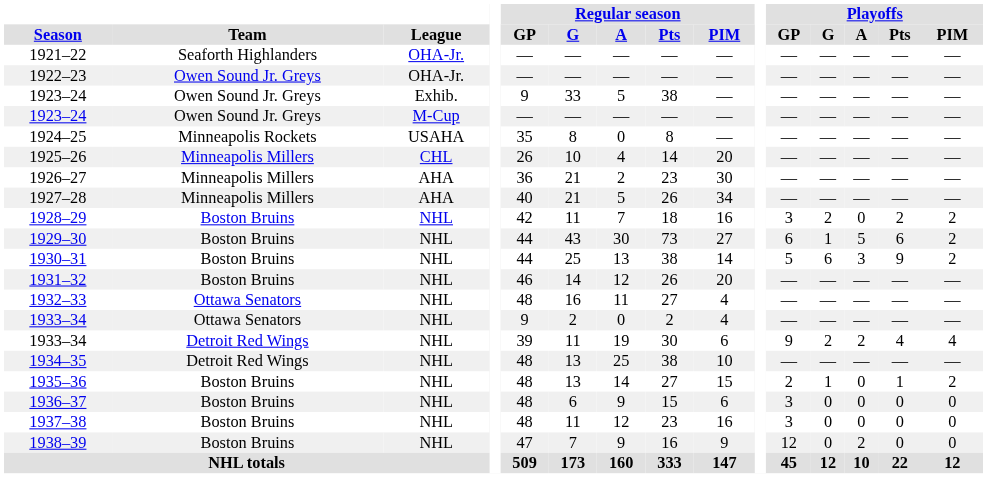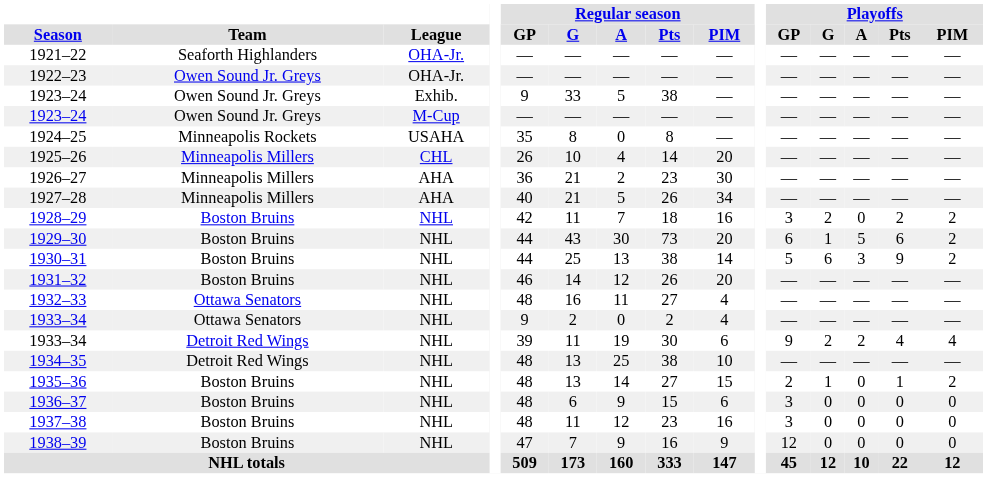 <table border="0" cellpadding="1" cellspacing="0" style="text-align:center; width:60em;">
 <tr style="background:#e0e0e0;">
 <th colspan="3"  bgcolor="#ffffff"> </th>
 <th rowspan="99" bgcolor="#ffffff"> </th>
 <th colspan="5"><a href='#'>Regular season</a></th>
 <th rowspan="99" bgcolor="#ffffff"> </th>
 <th colspan="5"><a href='#'>Playoffs</a></th>
 </tr>
 <tr style="background:#e0e0e0;">
 <th><a href='#'>Season</a></th>
 <th>Team</th>
 <th>League</th>
 <th>GP</th>
 <th><a href='#'>G</a></th>
 <th><a href='#'>A</a></th>
 <th><a href='#'>Pts</a></th>
 <th><a href='#'>PIM</a></th>
 <th>GP</th>
 <th>G</th>
 <th>A</th>
 <th>Pts</th>
 <th>PIM</th>
 </tr>
 <tr>
 <td>1921–22</td>
 <td>Seaforth Highlanders</td>
 <td><a href='#'>OHA-Jr.</a></td>
 <td>—</td>
 <td>—</td>
 <td>—</td>
 <td>—</td>
 <td>—</td>
 <td>—</td>
 <td>—</td>
 <td>—</td>
 <td>—</td>
 <td>—</td>
 </tr>
 <tr style="background:#f0f0f0;">
 <td>1922–23</td>
 <td><a href='#'>Owen Sound Jr. Greys</a></td>
 <td>OHA-Jr.</td>
 <td>—</td>
 <td>—</td>
 <td>—</td>
 <td>—</td>
 <td>—</td>
 <td>—</td>
 <td>—</td>
 <td>—</td>
 <td>—</td>
 <td>—</td>
 </tr>
 <tr>
 <td>1923–24</td>
 <td>Owen Sound Jr. Greys</td>
 <td>Exhib.</td>
 <td>9</td>
 <td>33</td>
 <td>5</td>
 <td>38</td>
 <td>—</td>
 <td>—</td>
 <td>—</td>
 <td>—</td>
 <td>—</td>
 <td>—</td>
 </tr>
 <tr style="background:#f0f0f0;">
 <td><a href='#'>1923–24</a></td>
 <td>Owen Sound Jr. Greys</td>
 <td><a href='#'>M-Cup</a></td>
 <td>—</td>
 <td>—</td>
 <td>—</td>
 <td>—</td>
 <td>—</td>
 <td>—</td>
 <td>—</td>
 <td>—</td>
 <td>—</td>
 <td>—</td>
 </tr>
 <tr>
 <td>1924–25</td>
 <td>Minneapolis Rockets</td>
 <td>USAHA</td>
 <td>35</td>
 <td>8</td>
 <td>0</td>
 <td>8</td>
 <td>—</td>
 <td>—</td>
 <td>—</td>
 <td>—</td>
 <td>—</td>
 <td>—</td>
 </tr>
 <tr style="background:#f0f0f0;">
 <td>1925–26</td>
 <td><a href='#'>Minneapolis Millers</a></td>
 <td><a href='#'>CHL</a></td>
 <td>26</td>
 <td>10</td>
 <td>4</td>
 <td>14</td>
 <td>20</td>
 <td>—</td>
 <td>—</td>
 <td>—</td>
 <td>—</td>
 <td>—</td>
 </tr>
 <tr>
 <td>1926–27</td>
 <td>Minneapolis Millers</td>
 <td>AHA</td>
 <td>36</td>
 <td>21</td>
 <td>2</td>
 <td>23</td>
 <td>30</td>
 <td>—</td>
 <td>—</td>
 <td>—</td>
 <td>—</td>
 <td>—</td>
 </tr>
 <tr style="background:#f0f0f0;">
 <td>1927–28</td>
 <td>Minneapolis Millers</td>
 <td>AHA</td>
 <td>40</td>
 <td>21</td>
 <td>5</td>
 <td>26</td>
 <td>34</td>
 <td>—</td>
 <td>—</td>
 <td>—</td>
 <td>—</td>
 <td>—</td>
 </tr>
 <tr>
 <td><a href='#'>1928–29</a></td>
 <td><a href='#'>Boston Bruins</a></td>
 <td><a href='#'>NHL</a></td>
 <td>42</td>
 <td>11</td>
 <td>7</td>
 <td>18</td>
 <td>16</td>
 <td>3</td>
 <td>2</td>
 <td>0</td>
 <td>2</td>
 <td>2</td>
 </tr>
 <tr style="background:#f0f0f0;">
 <td><a href='#'>1929–30</a></td>
 <td>Boston Bruins</td>
 <td>NHL</td>
 <td>44</td>
 <td>43</td>
 <td>30</td>
 <td>73</td>
-<td>27</td>
+<td>20</td>
 <td>6</td>
 <td>1</td>
 <td>5</td>
 <td>6</td>
 <td>2</td>
 </tr>
 <tr>
 <td><a href='#'>1930–31</a></td>
 <td>Boston Bruins</td>
 <td>NHL</td>
 <td>44</td>
 <td>25</td>
 <td>13</td>
 <td>38</td>
 <td>14</td>
 <td>5</td>
 <td>6</td>
 <td>3</td>
 <td>9</td>
 <td>2</td>
 </tr>
 <tr style="background:#f0f0f0;">
 <td><a href='#'>1931–32</a></td>
 <td>Boston Bruins</td>
 <td>NHL</td>
 <td>46</td>
 <td>14</td>
 <td>12</td>
 <td>26</td>
 <td>20</td>
 <td>—</td>
 <td>—</td>
 <td>—</td>
 <td>—</td>
 <td>—</td>
 </tr>
 <tr>
 <td><a href='#'>1932–33</a></td>
 <td><a href='#'>Ottawa Senators</a></td>
 <td>NHL</td>
 <td>48</td>
 <td>16</td>
 <td>11</td>
 <td>27</td>
 <td>4</td>
 <td>—</td>
 <td>—</td>
 <td>—</td>
 <td>—</td>
 <td>—</td>
 </tr>
 <tr style="background:#f0f0f0;">
 <td><a href='#'>1933–34</a></td>
 <td>Ottawa Senators</td>
 <td>NHL</td>
 <td>9</td>
 <td>2</td>
 <td>0</td>
 <td>2</td>
 <td>4</td>
 <td>—</td>
 <td>—</td>
 <td>—</td>
 <td>—</td>
 <td>—</td>
 </tr>
 <tr>
 <td>1933–34</td>
 <td><a href='#'>Detroit Red Wings</a></td>
 <td>NHL</td>
 <td>39</td>
 <td>11</td>
 <td>19</td>
 <td>30</td>
 <td>6</td>
 <td>9</td>
 <td>2</td>
 <td>2</td>
 <td>4</td>
 <td>4</td>
 </tr>
 <tr style="background:#f0f0f0;">
 <td><a href='#'>1934–35</a></td>
 <td>Detroit Red Wings</td>
 <td>NHL</td>
 <td>48</td>
 <td>13</td>
 <td>25</td>
 <td>38</td>
 <td>10</td>
 <td>—</td>
 <td>—</td>
 <td>—</td>
 <td>—</td>
 <td>—</td>
 </tr>
 <tr>
 <td><a href='#'>1935–36</a></td>
 <td>Boston Bruins</td>
 <td>NHL</td>
 <td>48</td>
 <td>13</td>
 <td>14</td>
 <td>27</td>
 <td>15</td>
 <td>2</td>
 <td>1</td>
 <td>0</td>
 <td>1</td>
 <td>2</td>
 </tr>
 <tr style="background:#f0f0f0;">
 <td><a href='#'>1936–37</a></td>
 <td>Boston Bruins</td>
 <td>NHL</td>
 <td>48</td>
 <td>6</td>
 <td>9</td>
 <td>15</td>
 <td>6</td>
 <td>3</td>
 <td>0</td>
 <td>0</td>
 <td>0</td>
 <td>0</td>
 </tr>
 <tr>
 <td><a href='#'>1937–38</a></td>
 <td>Boston Bruins</td>
 <td>NHL</td>
 <td>48</td>
 <td>11</td>
 <td>12</td>
 <td>23</td>
 <td>16</td>
 <td>3</td>
 <td>0</td>
 <td>0</td>
 <td>0</td>
 <td>0</td>
 </tr>
 <tr style="background:#f0f0f0;">
 <td><a href='#'>1938–39</a></td>
 <td>Boston Bruins</td>
 <td>NHL</td>
 <td>47</td>
 <td>7</td>
 <td>9</td>
 <td>16</td>
 <td>9</td>
 <td>12</td>
 <td>0</td>
-<td>2</td>
+<td>0</td>
 <td>0</td>
 <td>0</td>
 </tr>
 <tr style="background:#e0e0e0;">
 <th colspan="3">NHL totals</th>
 <th>509</th>
 <th>173</th>
 <th>160</th>
 <th>333</th>
 <th>147</th>
 <th>45</th>
 <th>12</th>
 <th>10</th>
 <th>22</th>
 <th>12</th>
 </tr>
 </table>
